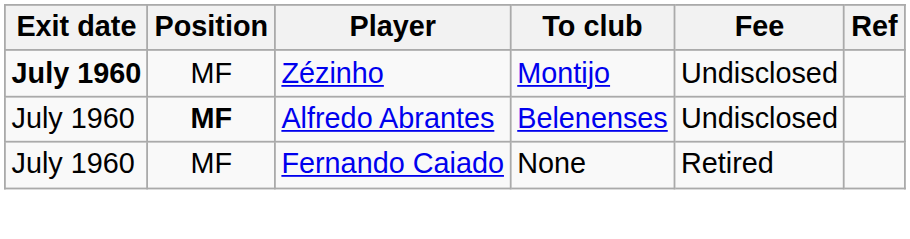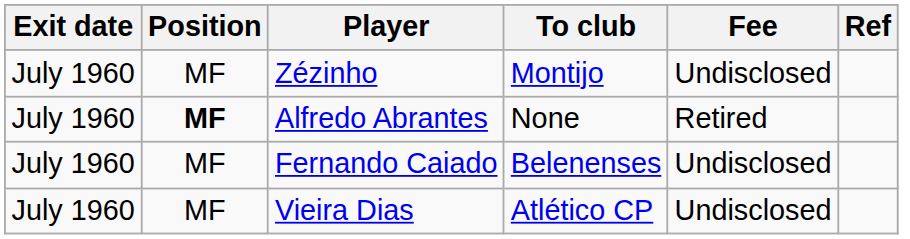 <table class="wikitable">
 <tr>
 <th>Exit date</th>
 <th>Position</th>
 <th>Player</th>
 <th>To club</th>
 <th>Fee</th>
 <th>Ref</th>
 </tr>
 <tr>
-<td><strong>July 1960</strong></td>
+<td>July 1960</td>
 <td style="text-align:center;">MF</td>
 <td style="text-align:left;"><a href='#'>Zézinho</a></td>
 <td style="text-align:left;"><a href='#'>Montijo</a></td>
 <td>Undisclosed</td>
 <td></td>
 </tr>
 <tr>
 <td>July 1960</td>
 <td style="text-align:center;"><strong>MF</strong></td>
 <td style="text-align:left;"><a href='#'>Alfredo Abrantes</a></td>
+<td style="text-align:left;">None</td>
+<td>Retired</td>
+<td></td>
+</tr>
+<tr>
+<td>July 1960</td>
+<td style="text-align:center;">MF</td>
+<td style="text-align:left;"><a href='#'>Fernando Caiado</a></td>
 <td style="text-align:left;"><a href='#'>Belenenses</a></td>
 <td>Undisclosed</td>
 <td></td>
 </tr>
 <tr>
 <td>July 1960</td>
 <td style="text-align:center;">MF</td>
-<td style="text-align:left;"><a href='#'>Fernando Caiado</a></td>
-<td style="text-align:left;">None</td>
-<td>Retired</td>
+<td style="text-align:left;"><a href='#'>Vieira Dias</a></td>
+<td style="text-align:left;"><a href='#'>Atlético CP</a></td>
+<td>Undisclosed</td>
 <td></td>
 </tr>
 </table>
